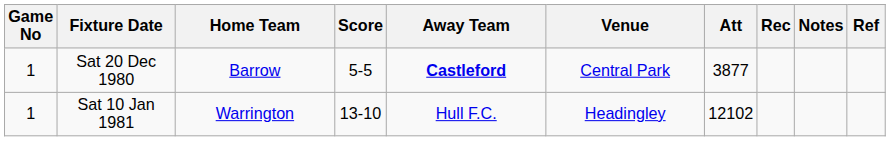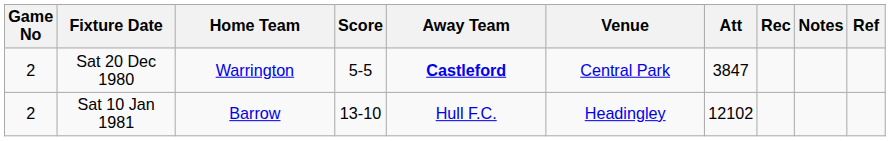 <table class="wikitable" style="text-align:center;">
 <tr>
 <th width=10 abbr="No">Game No</th>
 <th width=110 abbr="Date">Fixture Date</th>
 <th width=150 abbr="Home Team">Home Team</th>
 <th width=20 abbr="Score">Score</th>
 <th width=150 abbr="Away Team">Away Team</th>
 <th width=150 abbr="Venue">Venue</th>
 <th width=30 abbr="Att">Att</th>
 <th width=30 abbr="Rec">Rec</th>
 <th width=20 abbr="Notes">Notes</th>
 <th width=30 abbr="Ref">Ref</th>
 </tr>
 <tr>
-<td>1</td>
+<td>2</td>
 <td>Sat 20 Dec 1980</td>
-<td><a href='#'>Barrow</a></td>
+<td><a href='#'>Warrington</a></td>
 <td>5-5</td>
 <td><strong><a href='#'>Castleford</a></strong></td>
 <td><a href='#'>Central Park</a></td>
-<td>3877</td>
+<td>3847</td>
 <td></td>
 <td></td>
 <td></td>
 </tr>
 <tr>
-<td>1</td>
+<td>2</td>
 <td>Sat 10 Jan 1981</td>
-<td><a href='#'>Warrington</a></td>
+<td><a href='#'>Barrow</a></td>
 <td>13-10</td>
 <td><a href='#'>Hull F.C.</a></td>
 <td><a href='#'>Headingley</a></td>
 <td>12102</td>
 <td></td>
 <td></td>
 <td></td>
 </tr>
 </table>
